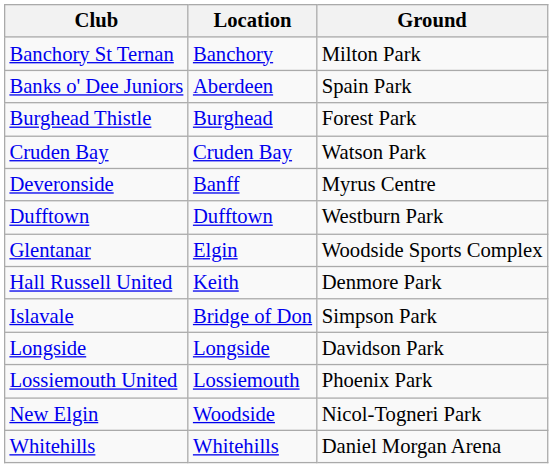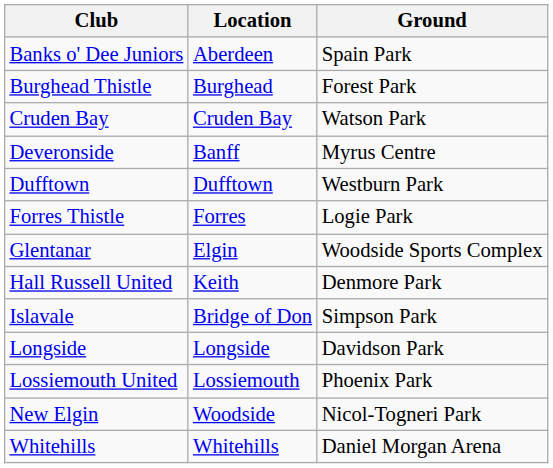 <table class="wikitable" style="text-align:left;">
 <tr>
 <th>Club</th>
 <th>Location</th>
 <th>Ground</th>
-</tr>
-<tr>
-<td><a href='#'>Banchory St Ternan</a></td>
-<td><a href='#'>Banchory</a></td>
-<td>Milton Park</td>
 </tr>
 <tr>
 <td><a href='#'>Banks o' Dee Juniors</a></td>
 <td><a href='#'>Aberdeen</a></td>
 <td>Spain Park</td>
 </tr>
 <tr>
 <td><a href='#'>Burghead Thistle</a></td>
 <td><a href='#'>Burghead</a></td>
 <td>Forest Park</td>
 </tr>
 <tr>
 <td><a href='#'>Cruden Bay</a></td>
 <td><a href='#'>Cruden Bay</a></td>
 <td>Watson Park</td>
 </tr>
 <tr>
 <td><a href='#'>Deveronside</a></td>
 <td><a href='#'>Banff</a></td>
 <td>Myrus Centre</td>
 </tr>
 <tr>
 <td><a href='#'>Dufftown</a></td>
 <td><a href='#'>Dufftown</a></td>
 <td>Westburn Park</td>
+</tr>
+<tr>
+<td><a href='#'>Forres Thistle</a></td>
+<td><a href='#'>Forres</a></td>
+<td>Logie Park</td>
 </tr>
 <tr>
 <td><a href='#'>Glentanar</a></td>
 <td><a href='#'>Elgin</a></td>
 <td>Woodside Sports Complex</td>
 </tr>
 <tr>
 <td><a href='#'>Hall Russell United</a></td>
 <td><a href='#'>Keith</a></td>
 <td>Denmore Park</td>
 </tr>
 <tr>
 <td><a href='#'>Islavale</a></td>
 <td><a href='#'>Bridge of Don</a></td>
 <td>Simpson Park</td>
 </tr>
 <tr>
 <td><a href='#'>Longside</a></td>
 <td><a href='#'>Longside</a></td>
 <td>Davidson Park</td>
 </tr>
 <tr>
 <td><a href='#'>Lossiemouth United</a></td>
 <td><a href='#'>Lossiemouth</a></td>
 <td>Phoenix Park</td>
 </tr>
 <tr>
 <td><a href='#'>New Elgin</a></td>
 <td><a href='#'>Woodside</a></td>
 <td>Nicol-Togneri Park</td>
 </tr>
 <tr>
 <td><a href='#'>Whitehills</a></td>
 <td><a href='#'>Whitehills</a></td>
 <td>Daniel Morgan Arena</td>
 </tr>
 </table>
